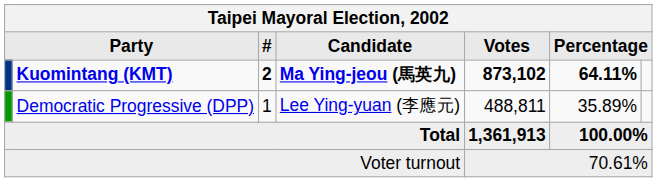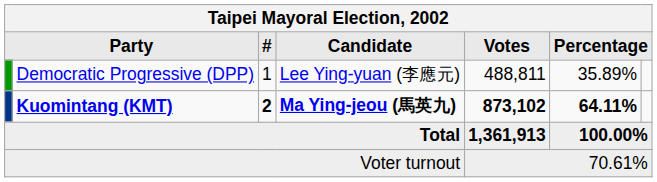 <table class="wikitable collapsible">
 <tr>
 <th colspan="7">Taipei Mayoral Election, 2002</th>
 </tr>
 <tr>
 <th style="background-color:#E9E9E9" colspan=2 style="width: 20em">Party</th>
 <th style="background-color:#E9E9E9" style="width: 2em">#</th>
 <th style="background-color:#E9E9E9" style="width: 13em">Candidate</th>
 <th style="background-color:#E9E9E9" style="width: 6em">Votes</th>
 <th style="background-color:#E9E9E9" colspan=2 style="width: 11em">Percentage</th>
 </tr>
 <tr>
+<td bgcolor="#009a00"></td>
+<td align=left><a href='#'>Democratic Progressive (DPP)</a></td>
+<td align=center>1</td>
+<td align=left><a href='#'>Lee Ying-yuan</a> (李應元)</td>
+<td align=right>488,811</td>
+<td align=right>35.89%</td>
+<td align=right></td>
+</tr>
+<tr>
 <td bgcolor="#003586"></td>
 <td align=left> <strong><a href='#'>Kuomintang (KMT)</a></strong></td>
 <td align=center><strong>2</strong></td>
 <td align=left><strong><a href='#'>Ma Ying-jeou</a> (馬英九)</strong></td>
 <td align=right><strong>873,102</strong></td>
 <td align=right><strong>64.11%</strong></td>
-<td align=right></td>
-</tr>
-<tr>
-<td bgcolor="#009a00"></td>
-<td align=left><a href='#'>Democratic Progressive (DPP)</a></td>
-<td align=center>1</td>
-<td align=left><a href='#'>Lee Ying-yuan</a> (李應元)</td>
-<td align=right>488,811</td>
-<td align=right>35.89%</td>
 <td align=right></td>
 </tr>
 <tr bgcolor="#EEEEEE">
 <td colspan="4" align=right><strong>Total</strong></td>
 <td align=right><strong>1,361,913</strong></td>
 <td align=right colspan=2><strong>100.00%</strong></td>
 </tr>
 <tr bgcolor="#EEEEEE">
 <td colspan="4" align="right">Voter turnout</td>
 <td colspan="3" align="right">70.61%</td>
 </tr>
 </table>
